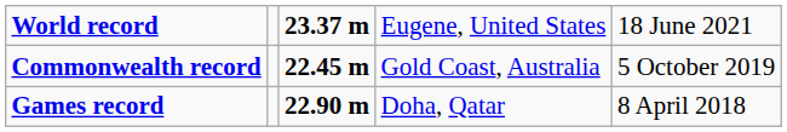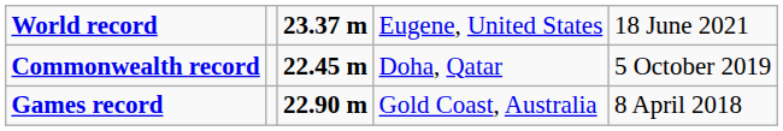 <table class="wikitable">
 <tr>
 <td><a href='#'><strong>World record</strong></a></td>
 <td></td>
 <td><strong>23.37 m</strong></td>
 <td><a href='#'>Eugene</a>, <a href='#'>United States</a></td>
 <td>18 June 2021</td>
 </tr>
 <tr>
 <td><a href='#'><strong>Commonwealth record</strong></a></td>
 <td></td>
 <td><strong>22.45 m </strong></td>
-<td><a href='#'>Gold Coast</a>, <a href='#'>Australia</a></td>
+<td><a href='#'>Doha</a>, <a href='#'>Qatar</a></td>
 <td>5 October 2019</td>
 </tr>
 <tr>
 <td><a href='#'><strong>Games record</strong></a></td>
 <td></td>
 <td><strong>22.90 m  </strong></td>
-<td><a href='#'>Doha</a>, <a href='#'>Qatar</a></td>
+<td><a href='#'>Gold Coast</a>, <a href='#'>Australia</a></td>
 <td>8 April 2018</td>
 </tr>
 </table>
